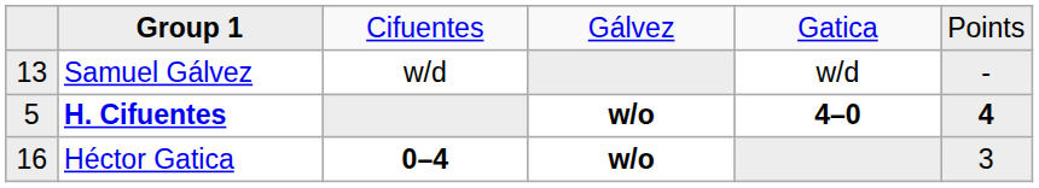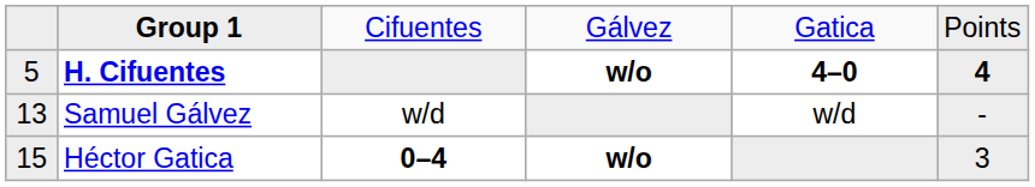 <table class="wikitable" style="font-size:90%">
 <tr style="text-align:center;">
 <td style="background-color:#ededed;" width="20"></td>
 <td style="background-color:#ededed;" width="130" style="text-align:center;"><strong>Group 1</strong></td>
 <td width="100"> <a href='#'>Cifuentes</a></td>
 <td width="100"> <a href='#'>Gálvez</a></td>
 <td width="100"> <a href='#'>Gatica</a></td>
 <td style="background-color:#ededed;" width="30">Points</td>
 </tr>
 <tr style="text-align:center;background-color:#ffffff;">
+<td style="background-color:#ededed;">5</td>
+<td style="text-align:left;"> <strong><a href='#'>H. Cifuentes</a></strong></td>
+<td style="background-color:#ededed;"></td>
+<td><strong>w/o</strong></td>
+<td><strong>4–0</strong></td>
+<td style="background-color:#ededed;"><strong>4</strong></td>
+</tr>
+<tr style="text-align:center;background-color:#ffffff;">
 <td style="background-color:#ededed;">13</td>
 <td style="text-align:left;"> <a href='#'>Samuel Gálvez</a></td>
 <td>w/d</td>
 <td style="background-color:#ededed;"></td>
 <td>w/d</td>
 <td style="background-color:#ededed;">-</td>
 </tr>
 <tr style="text-align:center;background-color:#ffffff;">
-<td style="background-color:#ededed;">5</td>
-<td style="text-align:left;"> <strong><a href='#'>H. Cifuentes</a></strong></td>
-<td style="background-color:#ededed;"></td>
-<td><strong>w/o</strong></td>
-<td><strong>4–0</strong></td>
-<td style="background-color:#ededed;"><strong>4</strong></td>
-</tr>
-<tr style="text-align:center;background-color:#ffffff;">
-<td style="background-color:#ededed;">16</td>
+<td style="background-color:#ededed;">15</td>
 <td style="text-align:left;"> <a href='#'>Héctor Gatica</a></td>
 <td><strong>0–4</strong></td>
 <td><strong>w/o</strong></td>
 <td style="background-color:#ededed;"></td>
 <td style="background-color:#ededed;">3</td>
 </tr>
 </table>
